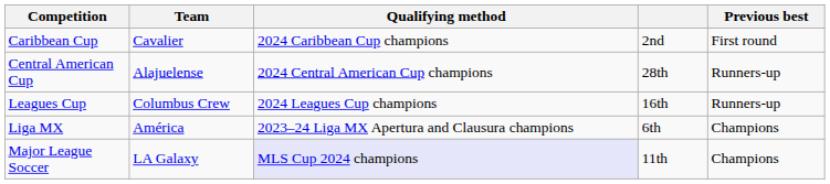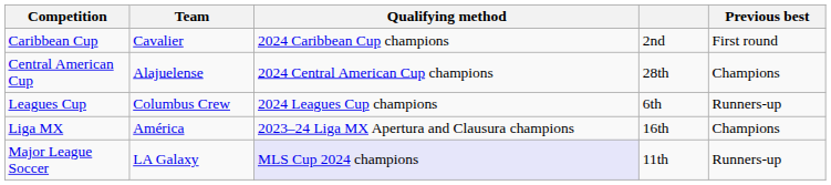 <table class="wikitable" style="table-layout:fixed;width:100%;">
 <tr>
 <th width=15%>Competition</th>
 <th width=15%>Team</th>
 <th width=48%>Qualifying method</th>
 <th width=8%> </th>
 <th width=14%>Previous best </th>
 </tr>
 <tr>
 <td><a href='#'>Caribbean Cup</a></td>
 <td> <a href='#'>Cavalier</a></td>
 <td><a href='#'>2024 Caribbean Cup</a> champions</td>
 <td>2nd </td>
 <td>First round </td>
 </tr>
 <tr>
 <td><a href='#'>Central American Cup</a></td>
 <td> <a href='#'>Alajuelense</a></td>
 <td><a href='#'>2024 Central American Cup</a> champions</td>
 <td>28th </td>
-<td>Runners-up </td>
+<td>Champions </td>
 </tr>
 <tr>
 <td><a href='#'>Leagues Cup</a></td>
 <td> <a href='#'>Columbus Crew</a></td>
 <td><a href='#'>2024 Leagues Cup</a> champions</td>
-<td>16th </td>
+<td>6th </td>
 <td>Runners-up </td>
 </tr>
 <tr>
 <td><a href='#'>Liga MX</a></td>
 <td> <a href='#'>América</a></td>
 <td><a href='#'>2023–24 Liga MX</a> Apertura and Clausura champions</td>
-<td>6th </td>
+<td>16th </td>
 <td>Champions </td>
 </tr>
 <tr>
 <td><a href='#'>Major League Soccer</a></td>
 <td> <a href='#'>LA Galaxy</a></td>
 <td style="background: lavender;"><a href='#'>MLS Cup 2024</a> champions</td>
 <td>11th </td>
-<td>Champions </td>
+<td>Runners-up </td>
 </tr>
 </table>
